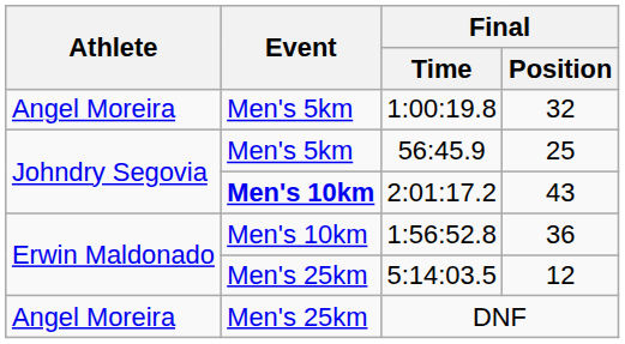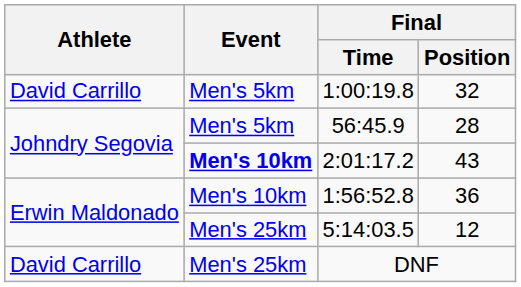 <table class="wikitable" border="1" style="font-size:90%">
 <tr>
 <th rowspan=2>Athlete</th>
 <th rowspan=2>Event</th>
 <th colspan=2>Final</th>
 </tr>
 <tr>
 <th>Time</th>
 <th>Position</th>
 </tr>
 <tr>
-<td rowspan=1><a href='#'>Angel Moreira</a></td>
+<td rowspan=1><a href='#'>David Carrillo</a></td>
 <td><a href='#'>Men's 5km</a></td>
 <td align=center>1:00:19.8</td>
 <td align=center>32</td>
 </tr>
 <tr>
 <td rowspan=2><a href='#'>Johndry Segovia</a></td>
 <td><a href='#'>Men's 5km</a></td>
 <td align=center>56:45.9</td>
-<td align=center>25</td>
+<td align=center>28</td>
 </tr>
 <tr>
 <td><strong><a href='#'>Men's 10km</a></strong></td>
 <td align=center>2:01:17.2</td>
 <td align=center>43</td>
 </tr>
 <tr>
 <td rowspan=2><a href='#'>Erwin Maldonado</a></td>
 <td><a href='#'>Men's 10km</a></td>
 <td align=center>1:56:52.8</td>
 <td align=center>36</td>
 </tr>
 <tr>
 <td><a href='#'>Men's 25km</a></td>
 <td align=center>5:14:03.5</td>
 <td align=center>12</td>
 </tr>
 <tr>
-<td rowspan=1><a href='#'>Angel Moreira</a></td>
+<td rowspan=1><a href='#'>David Carrillo</a></td>
 <td><a href='#'>Men's 25km</a></td>
 <td align=center colspan=2>DNF</td>
 </tr>
 </table>
